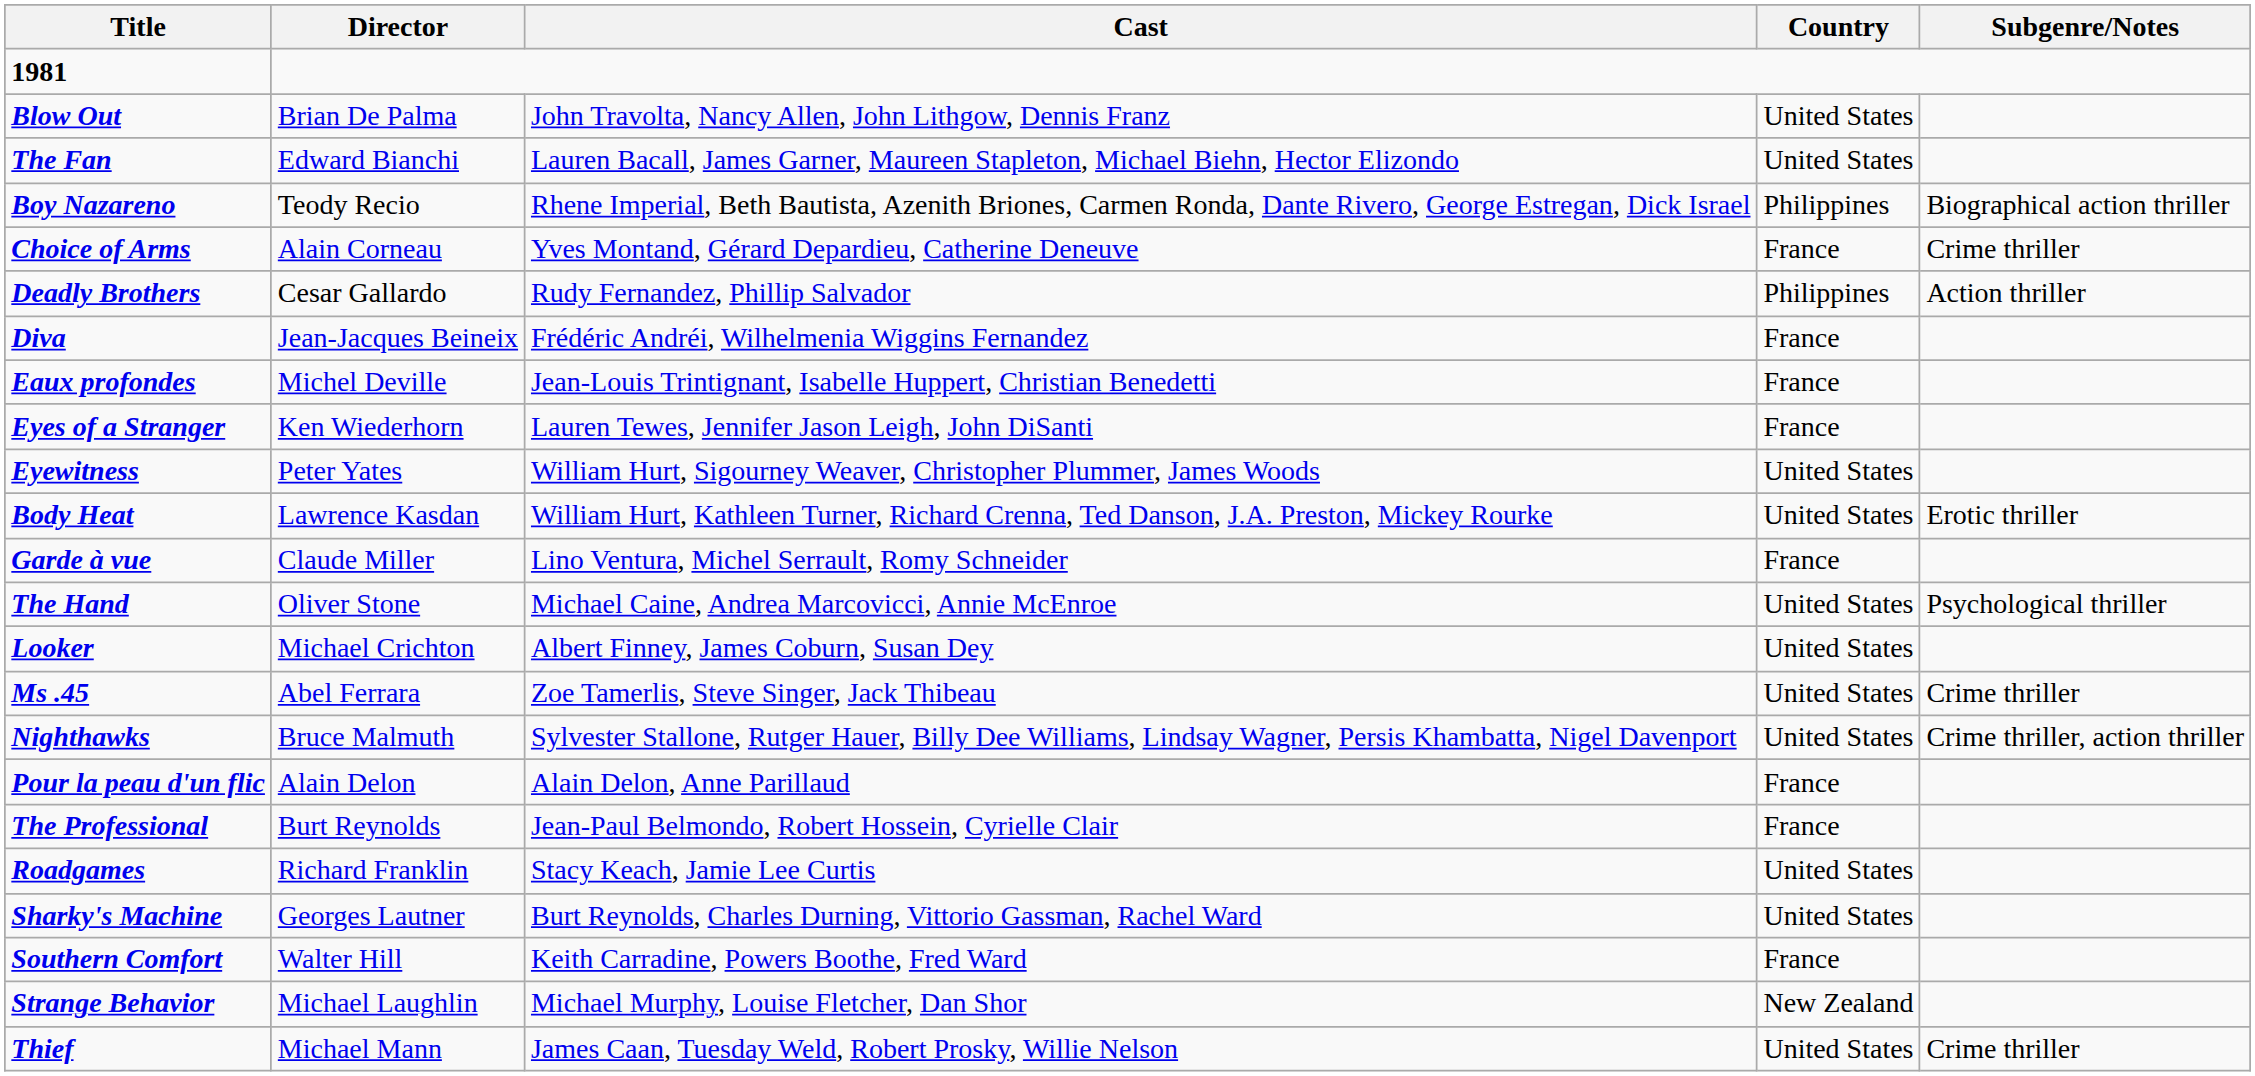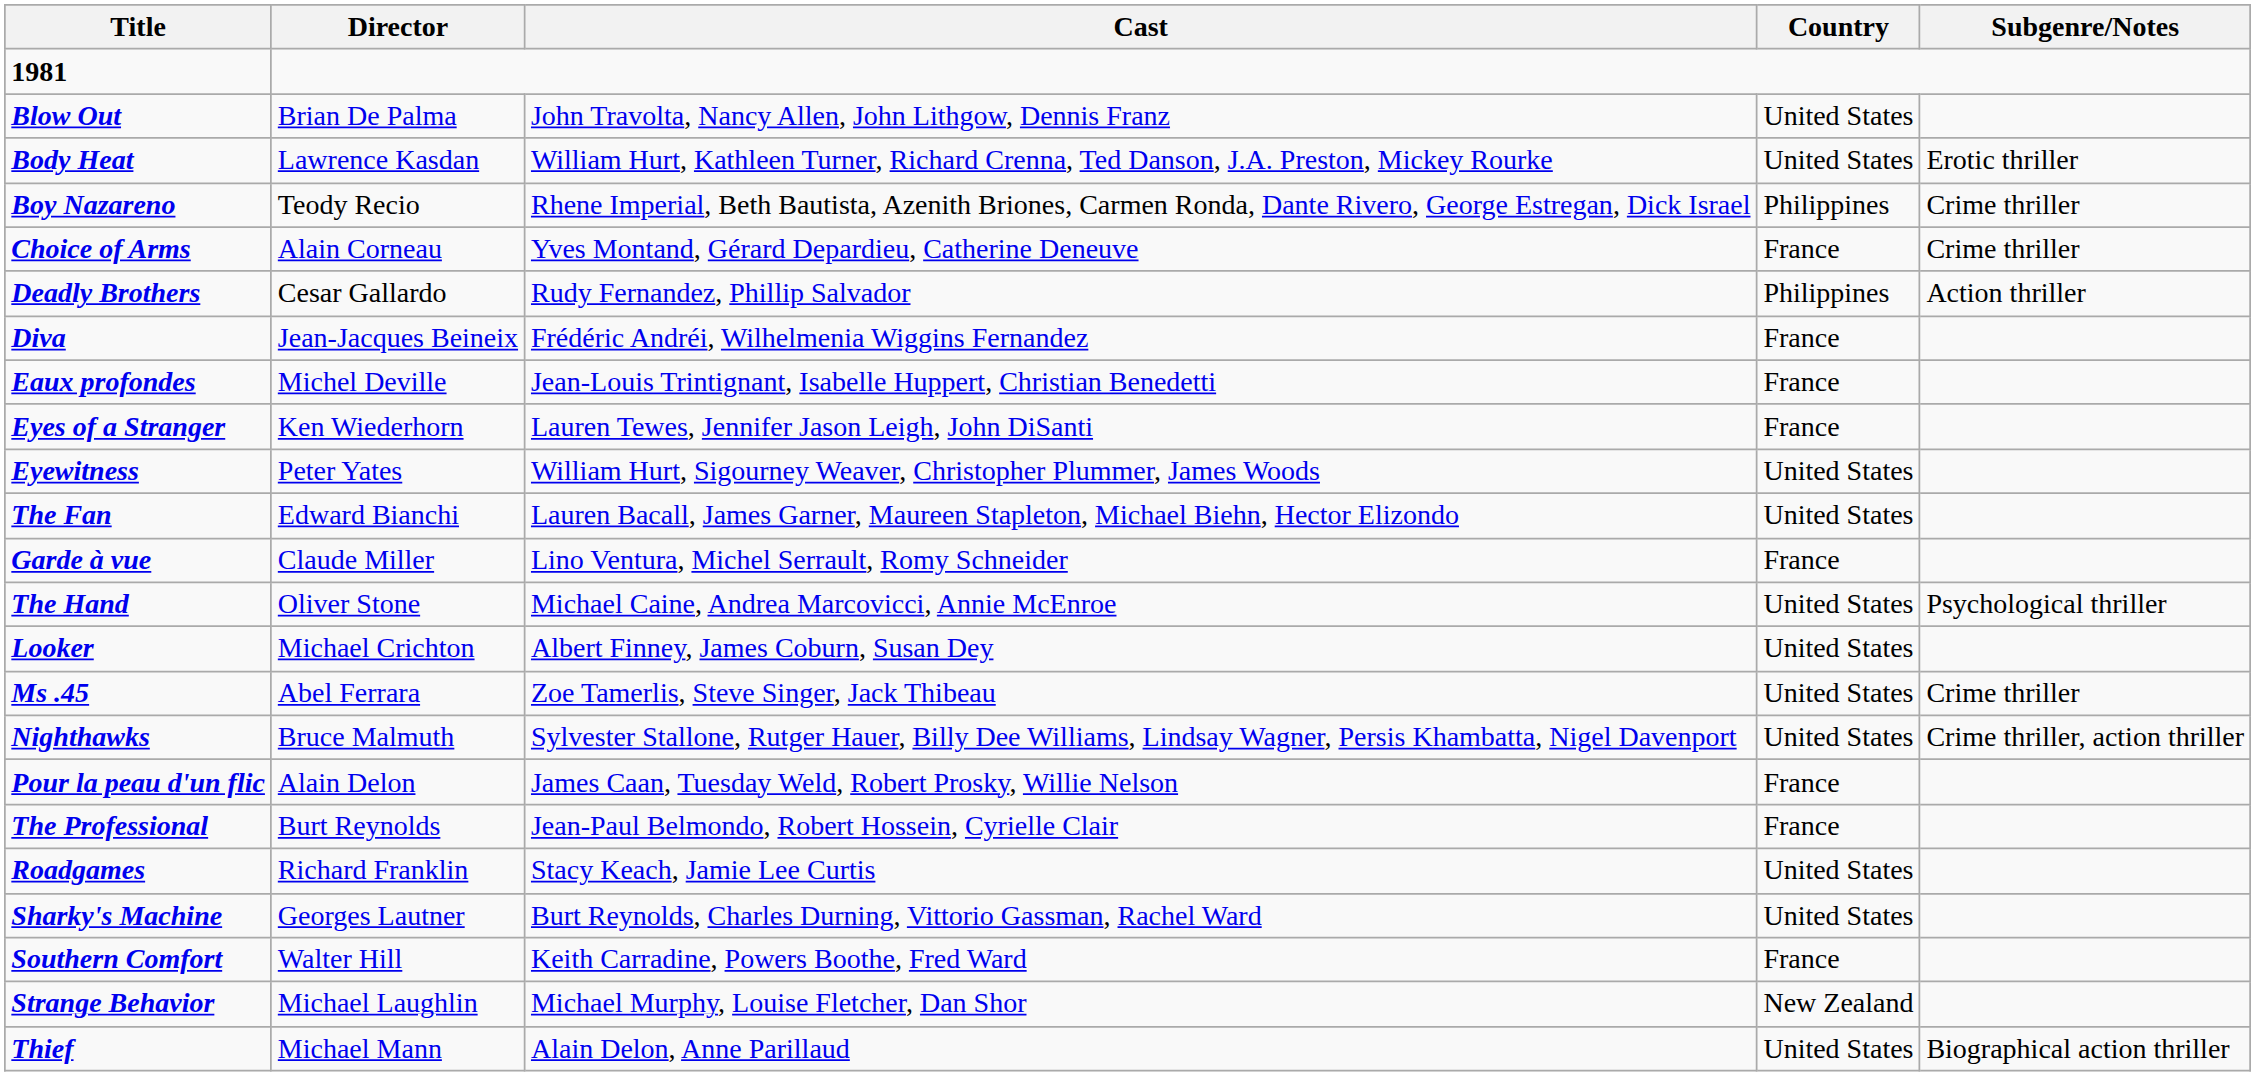 <table class="wikitable sortable">
 <tr>
 <th>Title</th>
 <th>Director</th>
 <th>Cast</th>
 <th>Country</th>
 <th>Subgenre/Notes</th>
 </tr>
 <tr>
 <td><strong>1981</strong></td>
 </tr>
 <tr>
 <td><strong><em><a href='#'>Blow Out</a></em></strong></td>
 <td><a href='#'>Brian De Palma</a></td>
 <td><a href='#'>John Travolta</a>, <a href='#'>Nancy Allen</a>, <a href='#'>John Lithgow</a>, <a href='#'>Dennis Franz</a></td>
 <td>United States</td>
 <td></td>
 </tr>
 <tr>
-<td><strong><em><a href='#'>The Fan</a></em></strong></td>
-<td><a href='#'>Edward Bianchi</a></td>
-<td><a href='#'>Lauren Bacall</a>, <a href='#'>James Garner</a>, <a href='#'>Maureen Stapleton</a>, <a href='#'>Michael Biehn</a>, <a href='#'>Hector Elizondo</a></td>
+<td><strong><em><a href='#'>Body Heat</a></em></strong></td>
+<td><a href='#'>Lawrence Kasdan</a></td>
+<td><a href='#'>William Hurt</a>, <a href='#'>Kathleen Turner</a>, <a href='#'>Richard Crenna</a>, <a href='#'>Ted Danson</a>, <a href='#'>J.A. Preston</a>, <a href='#'>Mickey Rourke</a></td>
 <td>United States</td>
-<td></td>
+<td> Erotic thriller</td>
 </tr>
 <tr>
 <td><strong><em><a href='#'>Boy Nazareno</a></em></strong></td>
 <td>Teody Recio</td>
 <td><a href='#'>Rhene Imperial</a>, Beth Bautista, Azenith Briones, Carmen Ronda, <a href='#'>Dante Rivero</a>, <a href='#'>George Estregan</a>, <a href='#'>Dick Israel</a></td>
 <td>Philippines</td>
-<td>Biographical action thriller</td>
+<td>Crime thriller</td>
 </tr>
 <tr>
 <td><strong><em><a href='#'>Choice of Arms</a></em></strong></td>
 <td><a href='#'>Alain Corneau</a></td>
 <td><a href='#'>Yves Montand</a>, <a href='#'>Gérard Depardieu</a>, <a href='#'>Catherine Deneuve</a></td>
 <td>France</td>
 <td>Crime thriller</td>
 </tr>
 <tr>
 <td><strong><em><a href='#'>Deadly Brothers</a></em></strong></td>
 <td>Cesar Gallardo</td>
 <td><a href='#'>Rudy Fernandez</a>, <a href='#'>Phillip Salvador</a></td>
 <td>Philippines</td>
 <td>Action thriller</td>
 </tr>
 <tr>
 <td><strong><em><a href='#'>Diva</a></em></strong></td>
 <td><a href='#'>Jean-Jacques Beineix</a></td>
 <td><a href='#'>Frédéric Andréi</a>, <a href='#'>Wilhelmenia Wiggins Fernandez</a></td>
 <td>France</td>
 <td></td>
 </tr>
 <tr>
 <td><strong><em><a href='#'>Eaux profondes</a></em></strong></td>
 <td><a href='#'>Michel Deville</a></td>
 <td><a href='#'>Jean-Louis Trintignant</a>, <a href='#'>Isabelle Huppert</a>, <a href='#'>Christian Benedetti</a></td>
 <td>France</td>
 <td></td>
 </tr>
 <tr>
 <td><strong><em><a href='#'>Eyes of a Stranger</a></em></strong></td>
 <td><a href='#'>Ken Wiederhorn</a></td>
 <td><a href='#'>Lauren Tewes</a>, <a href='#'>Jennifer Jason Leigh</a>, <a href='#'>John DiSanti</a></td>
 <td>France</td>
 <td></td>
 </tr>
 <tr>
 <td><strong><em><a href='#'>Eyewitness</a></em></strong></td>
 <td><a href='#'>Peter Yates</a></td>
 <td><a href='#'>William Hurt</a>, <a href='#'>Sigourney Weaver</a>, <a href='#'>Christopher Plummer</a>, <a href='#'>James Woods</a></td>
 <td>United States</td>
 <td></td>
 </tr>
 <tr>
-<td><strong><em><a href='#'>Body Heat</a></em></strong></td>
-<td><a href='#'>Lawrence Kasdan</a></td>
-<td><a href='#'>William Hurt</a>, <a href='#'>Kathleen Turner</a>, <a href='#'>Richard Crenna</a>, <a href='#'>Ted Danson</a>, <a href='#'>J.A. Preston</a>, <a href='#'>Mickey Rourke</a></td>
+<td><strong><em><a href='#'>The Fan</a></em></strong></td>
+<td><a href='#'>Edward Bianchi</a></td>
+<td><a href='#'>Lauren Bacall</a>, <a href='#'>James Garner</a>, <a href='#'>Maureen Stapleton</a>, <a href='#'>Michael Biehn</a>, <a href='#'>Hector Elizondo</a></td>
 <td>United States</td>
-<td> Erotic thriller</td>
+<td></td>
 </tr>
 <tr>
 <td><strong><em><a href='#'>Garde à vue</a></em></strong></td>
 <td><a href='#'>Claude Miller</a></td>
 <td><a href='#'>Lino Ventura</a>, <a href='#'>Michel Serrault</a>, <a href='#'>Romy Schneider</a></td>
 <td>France</td>
 <td></td>
 </tr>
 <tr>
 <td><strong><em><a href='#'>The Hand</a></em></strong></td>
 <td><a href='#'>Oliver Stone</a></td>
 <td><a href='#'>Michael Caine</a>, <a href='#'>Andrea Marcovicci</a>, <a href='#'>Annie McEnroe</a></td>
 <td>United States</td>
 <td>Psychological thriller</td>
 </tr>
 <tr>
 <td><strong><em><a href='#'>Looker</a></em></strong></td>
 <td><a href='#'>Michael Crichton</a></td>
 <td><a href='#'>Albert Finney</a>, <a href='#'>James Coburn</a>, <a href='#'>Susan Dey</a></td>
 <td>United States</td>
 <td></td>
 </tr>
 <tr>
 <td><strong><em><a href='#'>Ms .45</a></em></strong></td>
 <td><a href='#'>Abel Ferrara</a></td>
 <td><a href='#'>Zoe Tamerlis</a>, <a href='#'>Steve Singer</a>, <a href='#'>Jack Thibeau</a></td>
 <td>United States</td>
 <td>Crime thriller</td>
 </tr>
 <tr>
 <td><strong><em><a href='#'>Nighthawks</a></em></strong></td>
 <td><a href='#'>Bruce Malmuth</a></td>
 <td><a href='#'>Sylvester Stallone</a>, <a href='#'>Rutger Hauer</a>, <a href='#'>Billy Dee Williams</a>, <a href='#'>Lindsay Wagner</a>, <a href='#'>Persis Khambatta</a>, <a href='#'>Nigel Davenport</a></td>
 <td>United States</td>
 <td>Crime thriller, action thriller</td>
 </tr>
 <tr>
 <td><strong><em><a href='#'>Pour la peau d'un flic</a></em></strong></td>
 <td><a href='#'>Alain Delon</a></td>
-<td><a href='#'>Alain Delon</a>, <a href='#'>Anne Parillaud</a></td>
+<td><a href='#'>James Caan</a>, <a href='#'>Tuesday Weld</a>, <a href='#'>Robert Prosky</a>, <a href='#'>Willie Nelson</a></td>
 <td>France</td>
 <td></td>
 </tr>
 <tr>
 <td><strong><em><a href='#'>The Professional</a></em></strong></td>
 <td><a href='#'>Burt Reynolds</a></td>
 <td><a href='#'>Jean-Paul Belmondo</a>, <a href='#'>Robert Hossein</a>, <a href='#'>Cyrielle Clair</a></td>
 <td>France</td>
 <td></td>
 </tr>
 <tr>
 <td><strong><em><a href='#'>Roadgames</a></em></strong></td>
 <td><a href='#'>Richard Franklin</a></td>
 <td><a href='#'>Stacy Keach</a>, <a href='#'>Jamie Lee Curtis</a></td>
 <td>United States</td>
 <td></td>
 </tr>
 <tr>
 <td><strong><em><a href='#'>Sharky's Machine</a></em></strong></td>
 <td><a href='#'>Georges Lautner</a></td>
 <td><a href='#'>Burt Reynolds</a>, <a href='#'>Charles Durning</a>, <a href='#'>Vittorio Gassman</a>, <a href='#'>Rachel Ward</a></td>
 <td>United States</td>
 <td></td>
 </tr>
 <tr>
 <td><strong><em><a href='#'>Southern Comfort</a></em></strong></td>
 <td><a href='#'>Walter Hill</a></td>
 <td><a href='#'>Keith Carradine</a>, <a href='#'>Powers Boothe</a>, <a href='#'>Fred Ward</a></td>
 <td>France</td>
 <td></td>
 </tr>
 <tr>
 <td><strong><em><a href='#'>Strange Behavior</a></em></strong></td>
 <td><a href='#'>Michael Laughlin</a></td>
 <td><a href='#'>Michael Murphy</a>, <a href='#'>Louise Fletcher</a>, <a href='#'>Dan Shor</a></td>
 <td>New Zealand</td>
 <td></td>
 </tr>
 <tr>
 <td><strong><em><a href='#'>Thief</a></em></strong></td>
 <td><a href='#'>Michael Mann</a></td>
-<td><a href='#'>James Caan</a>, <a href='#'>Tuesday Weld</a>, <a href='#'>Robert Prosky</a>, <a href='#'>Willie Nelson</a></td>
+<td><a href='#'>Alain Delon</a>, <a href='#'>Anne Parillaud</a></td>
 <td>United States</td>
-<td>Crime thriller</td>
+<td>Biographical action thriller</td>
 </tr>
 </table>
